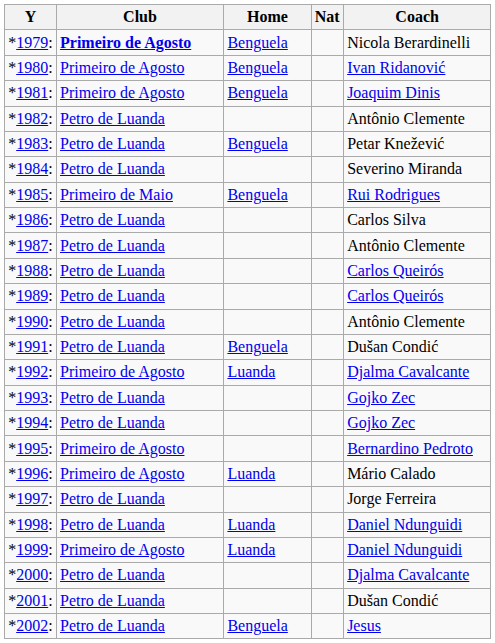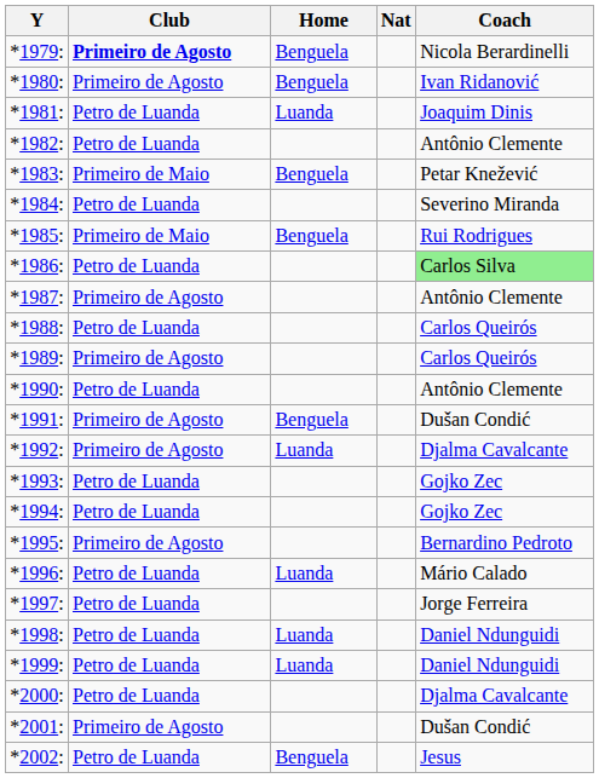 <table class="wikitable">
 <tr>
 <th scope="col" width="40px" align="centre">Y</th>
 <th scope="col" width="160px" align="centre">Club</th>
 <th scope="col" width="80px" align="left">Home</th>
 <th scope="col" width="25px" align="centre">Nat</th>
 <th scope="col" width="140px" align="centre">Coach</th>
 </tr>
 <tr>
 <td>*<a href='#'>1979</a>:</td>
 <td><strong><a href='#'>Primeiro de Agosto</a> </strong></td>
 <td><a href='#'>Benguela</a></td>
 <td></td>
 <td>Nicola Berardinelli</td>
 </tr>
 <tr>
 <td>*<a href='#'>1980</a>:</td>
 <td><a href='#'>Primeiro de Agosto</a> </td>
 <td><a href='#'>Benguela</a></td>
 <td></td>
 <td><a href='#'>Ivan Ridanović</a></td>
 </tr>
 <tr>
 <td>*<a href='#'>1981</a>:</td>
-<td><a href='#'>Primeiro de Agosto</a> </td>
-<td><a href='#'>Benguela</a></td>
+<td><a href='#'>Petro de Luanda</a> </td>
+<td><a href='#'>Luanda</a></td>
 <td></td>
 <td><a href='#'>Joaquim Dinis</a></td>
 </tr>
 <tr>
 <td>*<a href='#'>1982</a>:</td>
 <td><a href='#'>Petro de Luanda</a> </td>
 <td></td>
 <td></td>
 <td>Antônio Clemente</td>
 </tr>
 <tr>
 <td>*<a href='#'>1983</a>:</td>
-<td><a href='#'>Petro de Luanda</a> </td>
+<td><a href='#'>Primeiro de Maio</a> </td>
 <td><a href='#'>Benguela</a></td>
 <td></td>
 <td>Petar Knežević</td>
 </tr>
 <tr>
 <td>*<a href='#'>1984</a>:</td>
 <td><a href='#'>Petro de Luanda</a> </td>
 <td></td>
 <td></td>
 <td>Severino Miranda</td>
 </tr>
 <tr>
 <td>*<a href='#'>1985</a>:</td>
 <td><a href='#'>Primeiro de Maio</a> </td>
 <td><a href='#'>Benguela</a></td>
 <td></td>
 <td><a href='#'>Rui Rodrigues</a></td>
 </tr>
 <tr>
 <td>*<a href='#'>1986</a>:</td>
 <td><a href='#'>Petro de Luanda</a> </td>
 <td></td>
 <td></td>
-<td>Carlos Silva</td>
+<td style="background: lightgreen;">Carlos Silva</td>
 </tr>
 <tr>
 <td>*<a href='#'>1987</a>:</td>
-<td><a href='#'>Petro de Luanda</a> </td>
+<td><a href='#'>Primeiro de Agosto</a> </td>
 <td></td>
 <td></td>
 <td>Antônio Clemente</td>
 </tr>
 <tr>
 <td>*<a href='#'>1988</a>:</td>
 <td><a href='#'>Petro de Luanda</a> </td>
 <td></td>
 <td></td>
 <td><a href='#'>Carlos Queirós</a></td>
 </tr>
 <tr>
 <td>*<a href='#'>1989</a>:</td>
-<td><a href='#'>Petro de Luanda</a> </td>
+<td><a href='#'>Primeiro de Agosto</a>  </td>
 <td></td>
 <td></td>
 <td><a href='#'>Carlos Queirós</a></td>
 </tr>
 <tr>
 <td>*<a href='#'>1990</a>:</td>
 <td><a href='#'>Petro de Luanda</a> </td>
 <td></td>
 <td></td>
 <td>Antônio Clemente</td>
 </tr>
 <tr>
 <td>*<a href='#'>1991</a>:</td>
-<td><a href='#'>Petro de Luanda</a>  </td>
+<td><a href='#'>Primeiro de Agosto</a> </td>
 <td><a href='#'>Benguela</a></td>
 <td></td>
 <td>Dušan Condić</td>
 </tr>
 <tr>
 <td>*<a href='#'>1992</a>:</td>
 <td><a href='#'>Primeiro de Agosto</a> </td>
 <td><a href='#'>Luanda</a></td>
 <td></td>
 <td><a href='#'>Djalma Cavalcante</a></td>
 </tr>
 <tr>
 <td>*<a href='#'>1993</a>:</td>
 <td><a href='#'>Petro de Luanda</a> </td>
 <td></td>
 <td></td>
 <td><a href='#'>Gojko Zec</a></td>
 </tr>
 <tr>
 <td>*<a href='#'>1994</a>:</td>
 <td><a href='#'>Petro de Luanda</a> </td>
 <td></td>
 <td></td>
 <td><a href='#'>Gojko Zec</a></td>
 </tr>
 <tr>
 <td>*<a href='#'>1995</a>:</td>
 <td><a href='#'>Primeiro de Agosto</a>  </td>
 <td></td>
 <td></td>
 <td><a href='#'>Bernardino Pedroto</a></td>
 </tr>
 <tr>
 <td>*<a href='#'>1996</a>:</td>
-<td><a href='#'>Primeiro de Agosto</a> </td>
+<td><a href='#'>Petro de Luanda</a> </td>
 <td><a href='#'>Luanda</a></td>
 <td></td>
 <td>Mário Calado</td>
 </tr>
 <tr>
 <td>*<a href='#'>1997</a>:</td>
 <td><a href='#'>Petro de Luanda</a>  </td>
 <td></td>
 <td></td>
 <td>Jorge Ferreira</td>
 </tr>
 <tr>
 <td>*<a href='#'>1998</a>:</td>
 <td><a href='#'>Petro de Luanda</a> </td>
 <td><a href='#'>Luanda</a></td>
 <td></td>
 <td><a href='#'>Daniel Ndunguidi</a></td>
 </tr>
 <tr>
 <td>*<a href='#'>1999</a>:</td>
-<td><a href='#'>Primeiro de Agosto</a>  </td>
+<td><a href='#'>Petro de Luanda</a> </td>
 <td><a href='#'>Luanda</a></td>
 <td></td>
 <td><a href='#'>Daniel Ndunguidi</a></td>
 </tr>
 <tr>
 <td>*<a href='#'>2000</a>:</td>
 <td><a href='#'>Petro de Luanda</a> </td>
 <td></td>
 <td></td>
 <td><a href='#'>Djalma Cavalcante</a></td>
 </tr>
 <tr>
 <td>*<a href='#'>2001</a>:</td>
-<td><a href='#'>Petro de Luanda</a> </td>
+<td><a href='#'>Primeiro de Agosto</a> </td>
 <td></td>
 <td></td>
 <td>Dušan Condić</td>
 </tr>
 <tr>
 <td>*<a href='#'>2002</a>:</td>
 <td><a href='#'>Petro de Luanda</a> </td>
 <td><a href='#'>Benguela</a></td>
 <td></td>
 <td><a href='#'>Jesus</a></td>
 </tr>
 </table>
